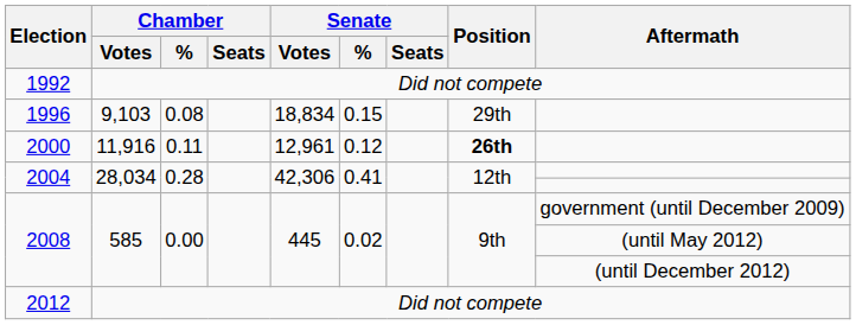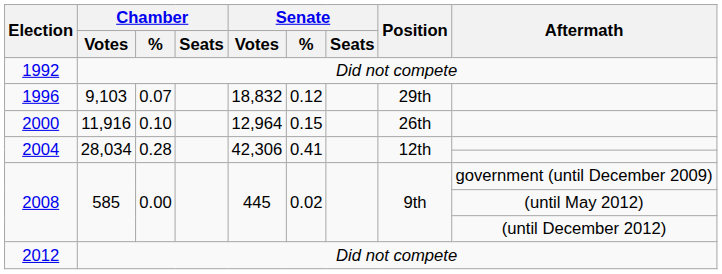 <table class=wikitable style=text-align:center>
 <tr>
 <th rowspan="2">Election</th>
 <th colspan="3"><a href='#'>Chamber</a></th>
 <th colspan="3"><a href='#'>Senate</a></th>
 <th rowspan="2">Position</th>
 <th rowspan="2">Aftermath</th>
 </tr>
 <tr>
 <th>Votes</th>
 <th>%</th>
 <th>Seats</th>
 <th>Votes</th>
 <th>%</th>
 <th>Seats</th>
 </tr>
 <tr>
 <td><a href='#'>1992</a></td>
 <td colspan=8><em>Did not compete</em></td>
 </tr>
 <tr>
 <td><a href='#'>1996</a></td>
 <td>9,103</td>
-<td>0.08</td>
+<td>0.07</td>
 <td></td>
-<td>18,834</td>
-<td>0.15</td>
+<td>18,832</td>
+<td>0.12</td>
 <td></td>
 <td>29th</td>
 <td></td>
 </tr>
 <tr>
 <td><a href='#'>2000</a></td>
 <td>11,916</td>
-<td>0.11</td>
+<td>0.10</td>
 <td></td>
-<td>12,961</td>
-<td>0.12</td>
+<td>12,964</td>
+<td>0.15</td>
 <td></td>
-<td><strong>26th</strong></td>
+<td>26th</td>
 <td></td>
 </tr>
 <tr>
 <td rowspan=2><a href='#'>2004</a></td>
 <td rowspan=2>28,034</td>
 <td rowspan=2>0.28</td>
 <td rowspan=2></td>
 <td rowspan=2>42,306</td>
 <td rowspan=2>0.41</td>
 <td rowspan=2></td>
 <td rowspan=2>12th</td>
 <td></td>
 </tr>
 <tr>
 <td></td>
 </tr>
 <tr>
 <td rowspan=3><a href='#'>2008</a></td>
 <td rowspan=3>585</td>
 <td rowspan=3>0.00</td>
 <td rowspan=3></td>
 <td rowspan=3>445</td>
 <td rowspan=3>0.02</td>
 <td rowspan=3></td>
 <td rowspan=3>9th</td>
 <td> government (until December 2009)</td>
 </tr>
 <tr>
 <td> (until May 2012)</td>
 </tr>
 <tr>
 <td> (until December 2012)</td>
 </tr>
 <tr>
 <td><a href='#'>2012</a></td>
 <td colspan=8><em>Did not compete</em></td>
 </tr>
 </table>
